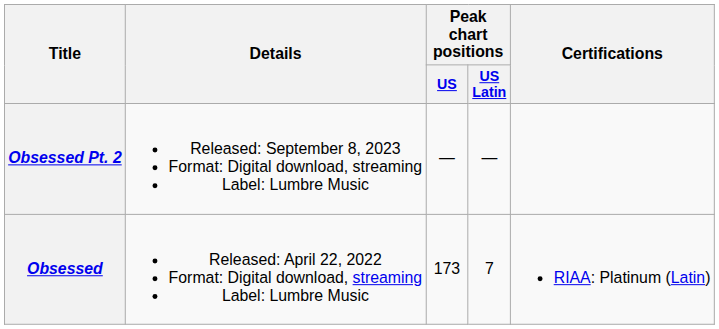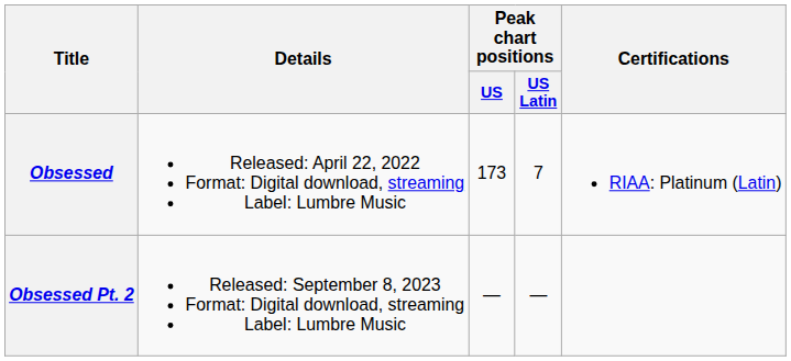 <table class="wikitable plainrowheaders" style="text-align:center;">
 <tr>
 <th scope="col" rowspan=2>Title</th>
 <th scope="col" rowspan=2>Details</th>
 <th scope="col" colspan="2">Peak chart positions</th>
 <th scope="col" rowspan="2">Certifications</th>
 </tr>
 <tr>
 <th scope="col" style="width:2.5em;font-size:90%;"><a href='#'>US</a><br></th>
 <th scope="col" style="width:2.5em;font-size:90%;"><a href='#'>US<br>Latin</a><br></th>
 </tr>
 <tr>
+<th scope="row"><em><a href='#'>Obsessed</a></em></th>
+<td><br><ul><li>Released: April 22, 2022</li><li>Format: Digital download, <a href='#'>streaming</a></li><li>Label: Lumbre Music</li></ul></td>
+<td>173</td>
+<td>7</td>
+<td><br><ul><li><a href='#'>RIAA</a>: Platinum (<a href='#'>Latin</a>)</li></ul></td>
+</tr>
+<tr>
 <th scope="row"><em><a href='#'>Obsessed Pt. 2</a></em></th>
 <td><br><ul><li>Released: September 8, 2023</li><li>Format: Digital download, streaming</li><li>Label: Lumbre Music</li></ul></td>
 <td>—</td>
 <td>—</td>
 <td></td>
 </tr>
-<tr>
-<th scope="row"><em><a href='#'>Obsessed</a></em></th>
-<td><br><ul><li>Released: April 22, 2022</li><li>Format: Digital download, <a href='#'>streaming</a></li><li>Label: Lumbre Music</li></ul></td>
-<td>173</td>
-<td>7</td>
-<td><br><ul><li><a href='#'>RIAA</a>: Platinum (<a href='#'>Latin</a>)</li></ul></td>
-</tr>
 </table>
